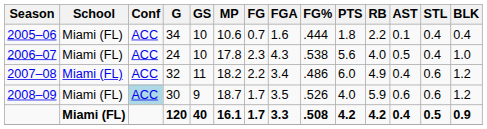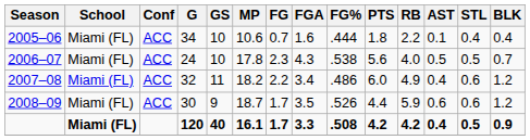 <table class="wikitable">
 <tr style="font-weight:bold;">
 <th>Season</th>
 <th>School</th>
 <th>Conf</th>
 <th>G</th>
 <th>GS</th>
 <th>MP</th>
 <th>FG</th>
 <th>FGA</th>
 <th>FG%</th>
 <th>PTS</th>
 <th>RB</th>
 <th>AST</th>
 <th>STL</th>
 <th>BLK</th>
 </tr>
 <tr>
 <td><a href='#'>2005–06</a></td>
 <td>Miami (FL)</td>
 <td><a href='#'>ACC</a></td>
 <td>34</td>
 <td>10</td>
 <td>10.6</td>
 <td>0.7</td>
 <td>1.6</td>
 <td>.444</td>
 <td>1.8</td>
 <td>2.2</td>
 <td>0.1</td>
 <td>0.4</td>
 <td>0.4</td>
 </tr>
 <tr>
 <td><a href='#'>2006–07</a></td>
 <td>Miami (FL)</td>
 <td><a href='#'>ACC</a></td>
 <td>24</td>
 <td>10</td>
 <td>17.8</td>
 <td>2.3</td>
 <td>4.3</td>
 <td>.538</td>
 <td>5.6</td>
 <td>4.0</td>
 <td>0.5</td>
-<td>0.4</td>
-<td>1.0</td>
+<td>0.5</td>
+<td>0.7</td>
 </tr>
 <tr>
 <td><a href='#'>2007–08</a></td>
 <td><a href='#'>Miami (FL)</a></td>
 <td><a href='#'>ACC</a></td>
 <td>32</td>
 <td>11</td>
 <td>18.2</td>
 <td>2.2</td>
 <td>3.4</td>
 <td>.486</td>
 <td>6.0</td>
 <td>4.9</td>
 <td>0.4</td>
 <td>0.6</td>
 <td>1.2</td>
 </tr>
 <tr>
 <td><a href='#'>2008–09</a></td>
 <td>Miami (FL)</td>
-<td style="background: lightblue;"><a href='#'>ACC</a></td>
+<td><a href='#'>ACC</a></td>
 <td>30</td>
 <td>9</td>
 <td>18.7</td>
 <td>1.7</td>
 <td>3.5</td>
 <td>.526</td>
-<td>4.0</td>
+<td>4.4</td>
 <td>5.9</td>
 <td>0.6</td>
 <td>0.6</td>
 <td>1.2</td>
 </tr>
 <tr style="font-weight:bold;">
 <td></td>
 <td>Miami (FL)</td>
 <td></td>
 <td>120</td>
 <td>40</td>
 <td>16.1</td>
 <td>1.7</td>
 <td>3.3</td>
 <td>.508</td>
 <td>4.2</td>
 <td>4.2</td>
 <td>0.4</td>
 <td>0.5</td>
 <td>0.9</td>
 </tr>
 <tr>
 </tr>
 </table>
